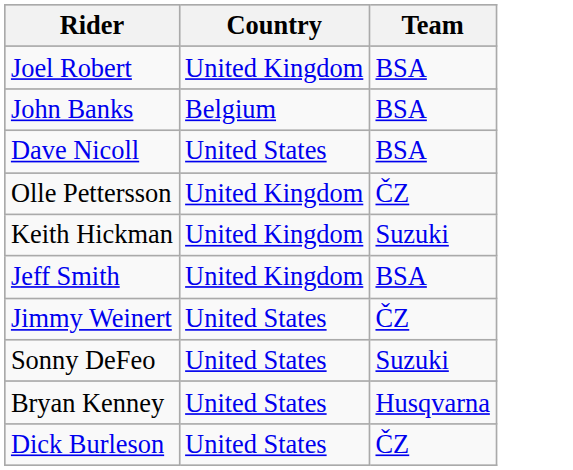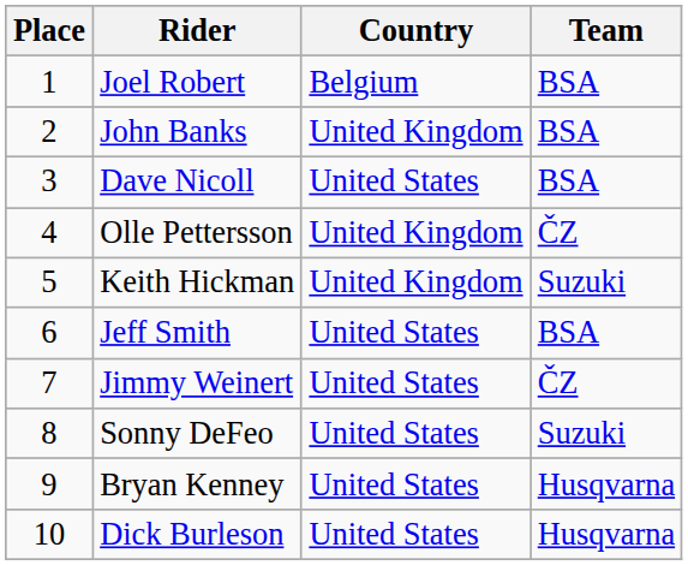 <table class="wikitable">
 <tr>
+<th>Place</th>
 <th>Rider</th>
 <th>Country</th>
 <th>Team</th>
 </tr>
 <tr>
+<td align="center">1</td>
 <td> <a href='#'>Joel Robert</a></td>
+<td><a href='#'>Belgium</a></td>
+<td><a href='#'>BSA</a></td>
+</tr>
+<tr>
+<td align="center">2</td>
+<td> <a href='#'>John Banks</a></td>
 <td><a href='#'>United Kingdom</a></td>
 <td><a href='#'>BSA</a></td>
 </tr>
 <tr>
-<td> <a href='#'>John Banks</a></td>
-<td><a href='#'>Belgium</a></td>
-<td><a href='#'>BSA</a></td>
-</tr>
-<tr>
+<td align="center">3</td>
 <td> <a href='#'>Dave Nicoll</a></td>
 <td><a href='#'>United States</a></td>
 <td><a href='#'>BSA</a></td>
 </tr>
 <tr>
+<td align="center">4</td>
 <td> Olle Pettersson</td>
 <td><a href='#'>United Kingdom</a></td>
 <td><a href='#'>ČZ</a></td>
 </tr>
 <tr>
+<td align="center">5</td>
 <td> Keith Hickman</td>
 <td><a href='#'>United Kingdom</a></td>
 <td><a href='#'>Suzuki</a></td>
 </tr>
 <tr>
+<td align="center">6</td>
 <td> <a href='#'>Jeff Smith</a></td>
-<td><a href='#'>United Kingdom</a></td>
+<td><a href='#'>United States</a></td>
 <td><a href='#'>BSA</a></td>
 </tr>
 <tr>
+<td align="center">7</td>
 <td> <a href='#'>Jimmy Weinert</a></td>
 <td><a href='#'>United States</a></td>
 <td><a href='#'>ČZ</a></td>
 </tr>
 <tr>
+<td align="center">8</td>
 <td> Sonny DeFeo</td>
 <td><a href='#'>United States</a></td>
 <td><a href='#'>Suzuki</a></td>
 </tr>
 <tr>
+<td align="center">9</td>
 <td> Bryan Kenney</td>
 <td><a href='#'>United States</a></td>
 <td><a href='#'>Husqvarna</a></td>
 </tr>
 <tr>
+<td align="center">10</td>
 <td> <a href='#'>Dick Burleson</a></td>
 <td><a href='#'>United States</a></td>
-<td><a href='#'>ČZ</a></td>
+<td><a href='#'>Husqvarna</a></td>
 </tr>
 </table>
